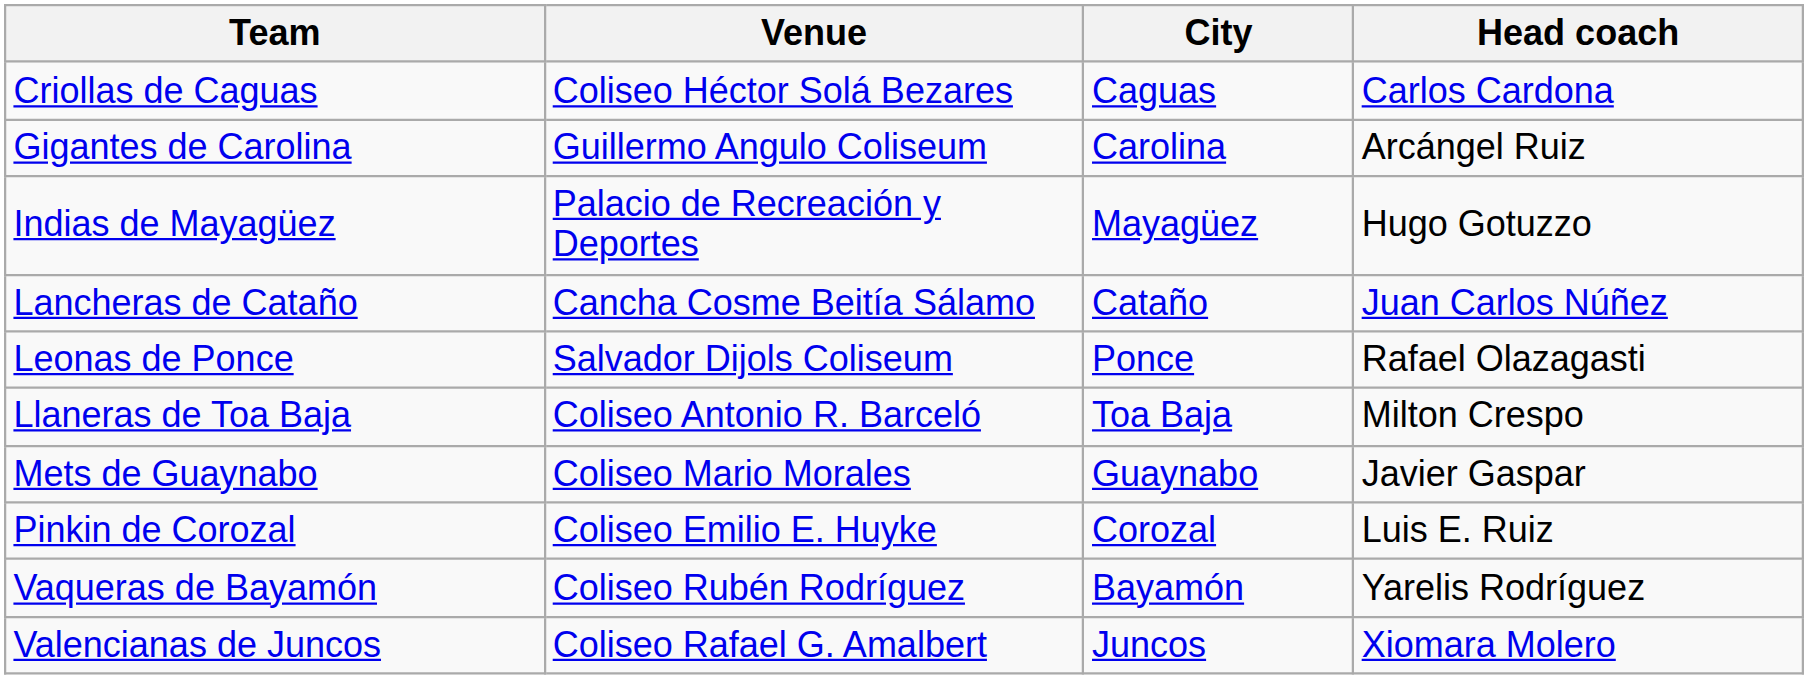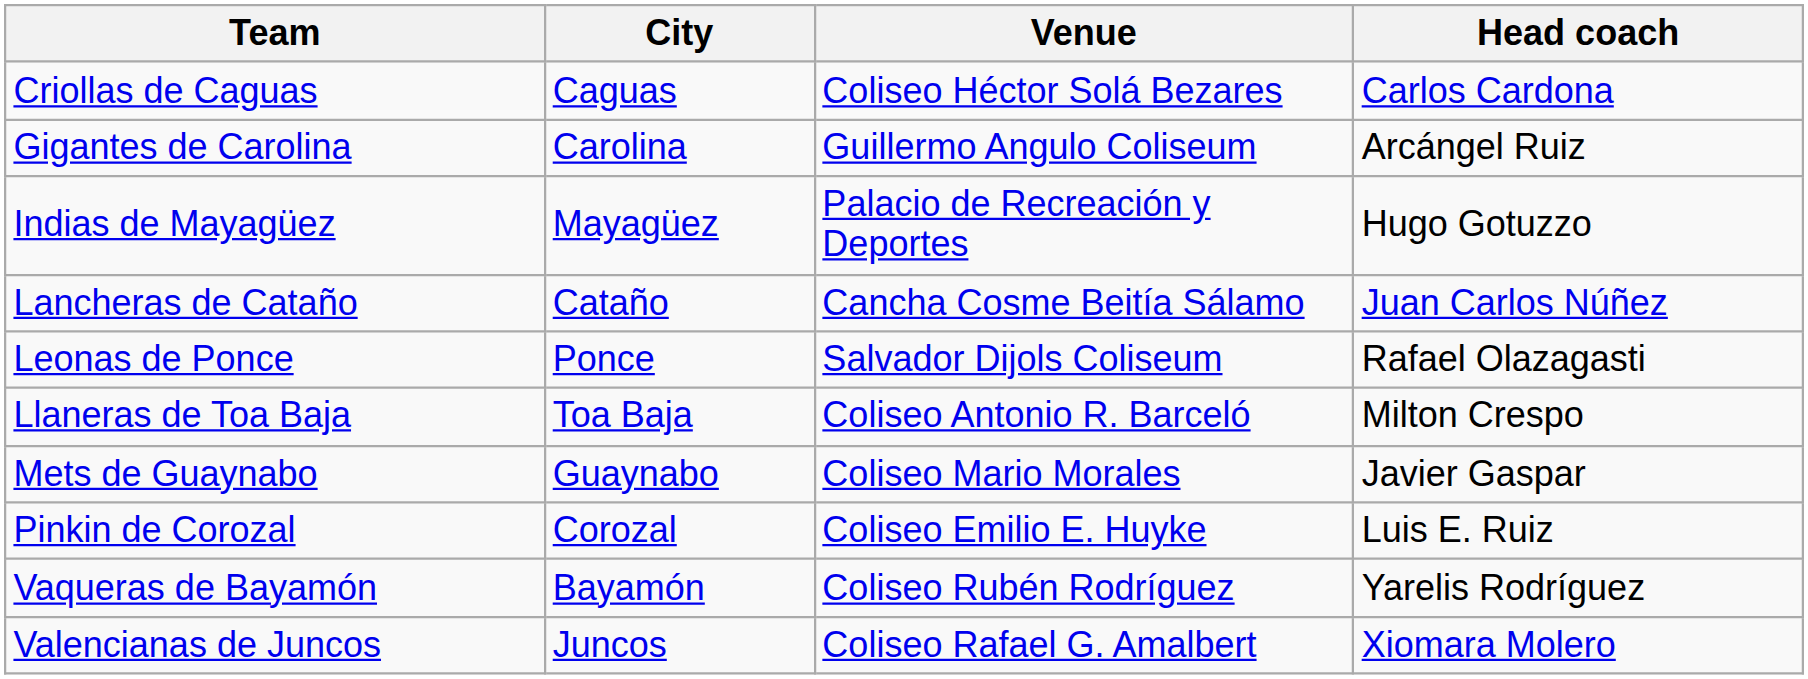 <table class="wikitable" width=800 style="text-align: Left; ">
 <tr>
 <th width=30%>Team</th>
+<th width=15%>City</th>
 <th width=30%>Venue</th>
-<th width=15%>City</th>
 <th width=25%>Head coach</th>
 </tr>
 <tr>
 <td align="left"><a href='#'>Criollas de Caguas</a></td>
+<td><a href='#'>Caguas</a></td>
 <td><a href='#'>Coliseo Héctor Solá Bezares</a></td>
-<td><a href='#'>Caguas</a></td>
 <td> <a href='#'>Carlos Cardona</a></td>
 </tr>
 <tr>
 <td align="left"><a href='#'>Gigantes de Carolina</a></td>
+<td><a href='#'>Carolina</a></td>
 <td><a href='#'>Guillermo Angulo Coliseum</a></td>
-<td><a href='#'>Carolina</a></td>
 <td> Arcángel Ruiz</td>
 </tr>
 <tr>
 <td align="left"><a href='#'>Indias de Mayagüez</a></td>
+<td><a href='#'>Mayagüez</a></td>
 <td><a href='#'>Palacio de Recreación y Deportes</a></td>
-<td><a href='#'>Mayagüez</a></td>
 <td> Hugo Gotuzzo</td>
 </tr>
 <tr>
 <td align="left"><a href='#'>Lancheras de Cataño</a></td>
+<td><a href='#'>Cataño</a></td>
 <td><a href='#'>Cancha Cosme Beitía Sálamo</a></td>
-<td><a href='#'>Cataño</a></td>
 <td> <a href='#'>Juan Carlos Núñez</a></td>
 </tr>
 <tr>
 <td align="left"><a href='#'>Leonas de Ponce</a></td>
+<td><a href='#'>Ponce</a></td>
 <td><a href='#'>Salvador Dijols Coliseum</a></td>
-<td><a href='#'>Ponce</a></td>
 <td> Rafael Olazagasti</td>
 </tr>
 <tr>
 <td align="left"><a href='#'>Llaneras de Toa Baja</a></td>
+<td><a href='#'>Toa Baja</a></td>
 <td><a href='#'>Coliseo Antonio R. Barceló</a></td>
-<td><a href='#'>Toa Baja</a></td>
 <td> Milton Crespo</td>
 </tr>
 <tr>
 <td align="left"><a href='#'>Mets de Guaynabo</a></td>
+<td><a href='#'>Guaynabo</a></td>
 <td><a href='#'>Coliseo Mario Morales</a></td>
-<td><a href='#'>Guaynabo</a></td>
 <td> Javier Gaspar</td>
 </tr>
 <tr>
 <td align="left"><a href='#'>Pinkin de Corozal</a></td>
+<td><a href='#'>Corozal</a></td>
 <td><a href='#'>Coliseo Emilio E. Huyke</a></td>
-<td><a href='#'>Corozal</a></td>
 <td> Luis E. Ruiz</td>
 </tr>
 <tr>
 <td align="left"><a href='#'>Vaqueras de Bayamón</a></td>
+<td><a href='#'>Bayamón</a></td>
 <td><a href='#'>Coliseo Rubén Rodríguez</a></td>
-<td><a href='#'>Bayamón</a></td>
 <td> Yarelis Rodríguez</td>
 </tr>
 <tr>
 <td align="left"><a href='#'>Valencianas de Juncos</a></td>
+<td><a href='#'>Juncos</a></td>
 <td><a href='#'>Coliseo Rafael G. Amalbert</a></td>
-<td><a href='#'>Juncos</a></td>
 <td> <a href='#'>Xiomara Molero</a></td>
 </tr>
 </table>
